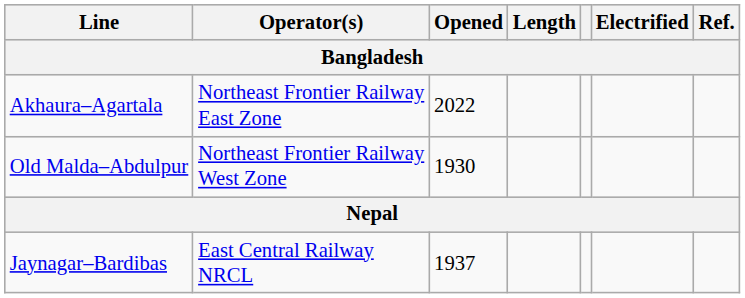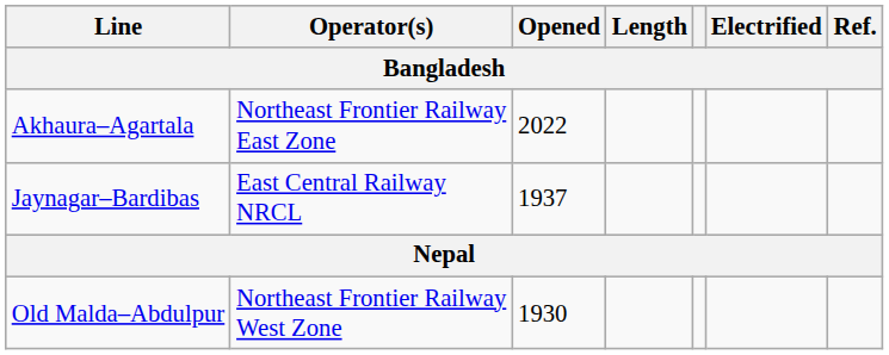 <table class="wikitable" style="font-size:small;">
 <tr>
 <th>Line</th>
 <th>Operator(s)</th>
 <th>Opened</th>
 <th>Length</th>
 <th></th>
 <th>Electrified</th>
 <th>Ref.</th>
 </tr>
 <tr>
 <th colspan=7>Bangladesh</th>
 </tr>
 <tr>
 <td><a href='#'>Akhaura–Agartala</a></td>
 <td> <a href='#'>Northeast Frontier Railway</a> <br> <a href='#'>East Zone</a></td>
 <td>2022</td>
 <td></td>
 <td></td>
 <td></td>
 <td></td>
 </tr>
 <tr>
-<td><a href='#'>Old Malda–Abdulpur</a></td>
-<td> <a href='#'>Northeast Frontier Railway</a> <br> <a href='#'>West Zone</a></td>
-<td>1930</td>
+<td><a href='#'>Jaynagar–Bardibas</a></td>
+<td> <a href='#'>East Central Railway</a> <br> <a href='#'>NRCL</a></td>
+<td>1937</td>
 <td></td>
 <td></td>
 <td></td>
 <td></td>
 </tr>
 <tr>
 <th colspan=7>Nepal</th>
 </tr>
 <tr>
-<td><a href='#'>Jaynagar–Bardibas</a></td>
-<td> <a href='#'>East Central Railway</a> <br> <a href='#'>NRCL</a></td>
-<td>1937</td>
+<td><a href='#'>Old Malda–Abdulpur</a></td>
+<td> <a href='#'>Northeast Frontier Railway</a> <br> <a href='#'>West Zone</a></td>
+<td>1930</td>
 <td></td>
 <td></td>
 <td></td>
 <td></td>
 </tr>
 </table>
